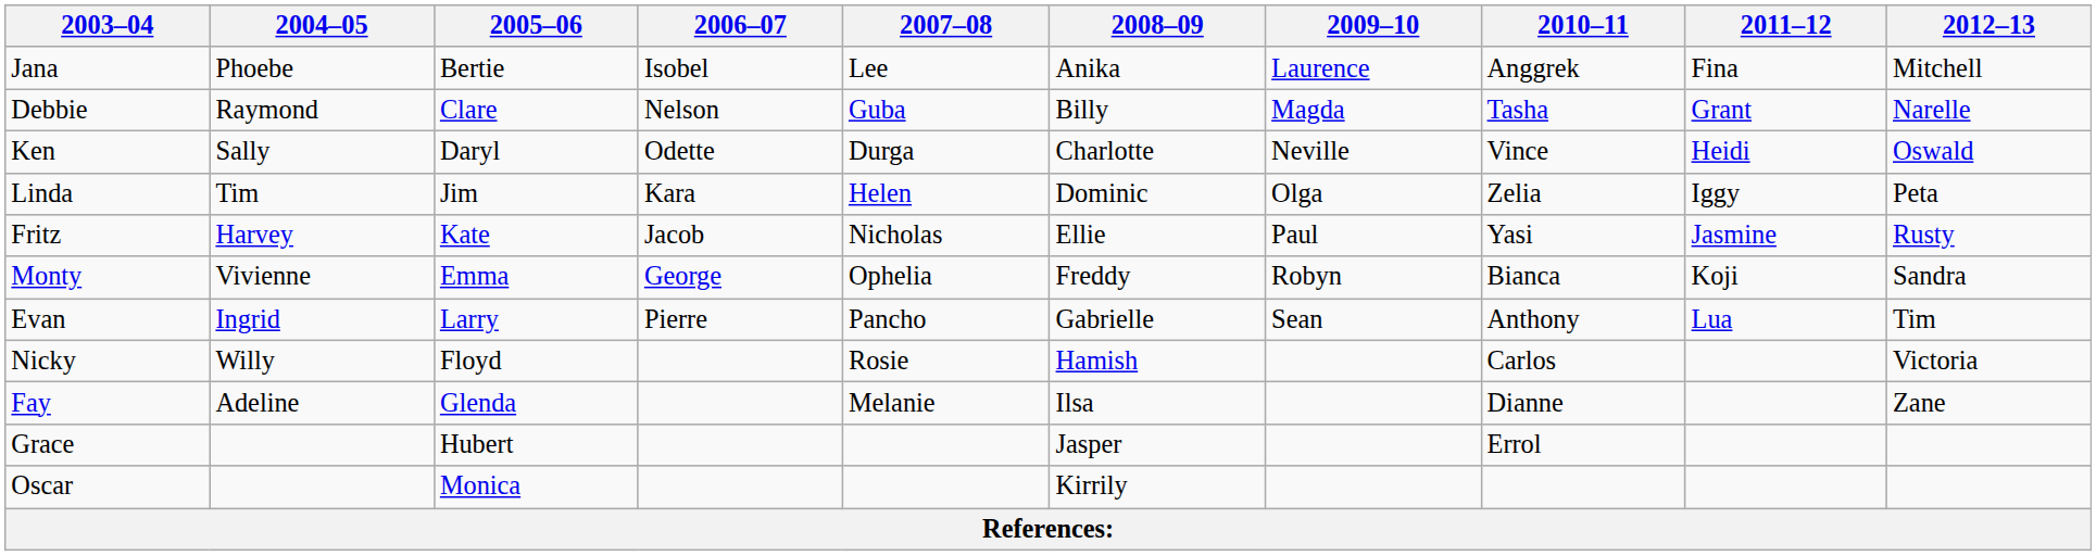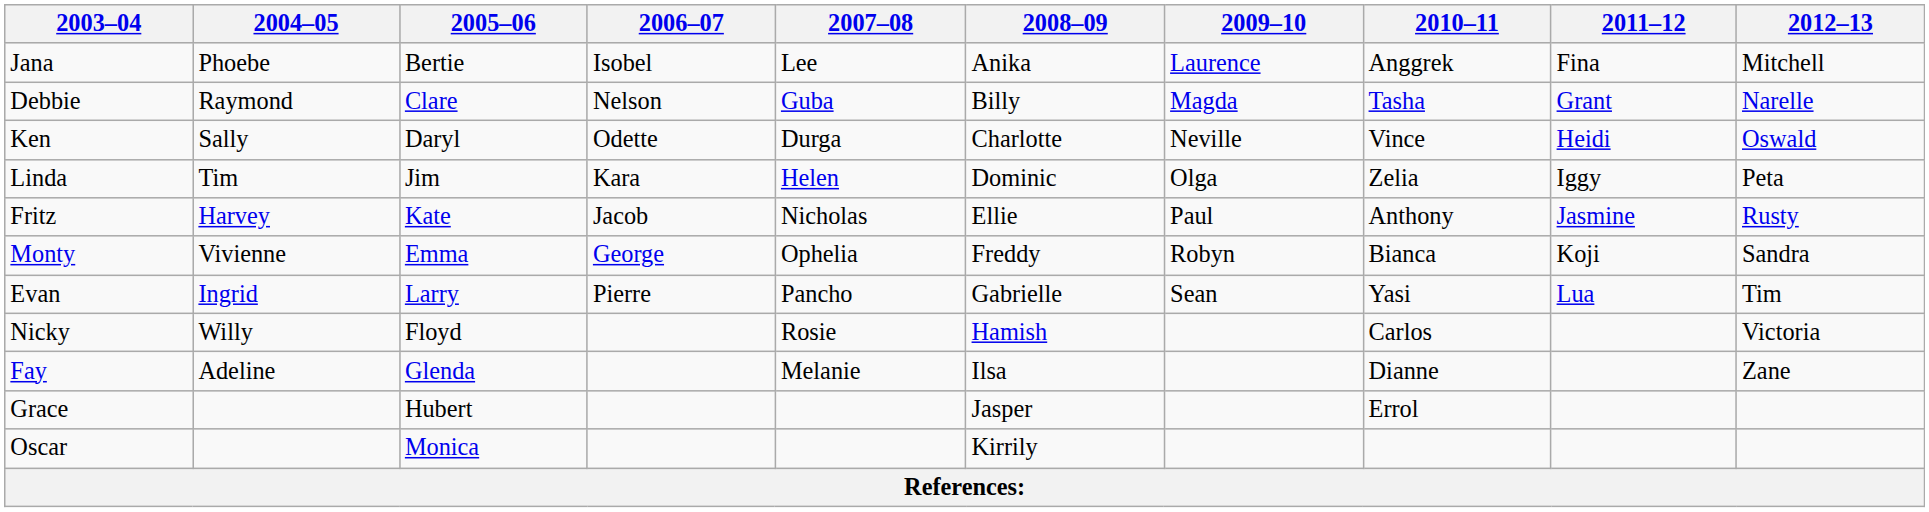 <table class="wikitable" width="100%">
 <tr>
 <th><a href='#'>2003–04</a></th>
 <th><a href='#'>2004–05</a></th>
 <th><a href='#'>2005–06</a></th>
 <th><a href='#'>2006–07</a></th>
 <th><a href='#'>2007–08</a></th>
 <th><a href='#'>2008–09</a></th>
 <th><a href='#'>2009–10</a></th>
 <th><a href='#'>2010–11</a></th>
 <th><a href='#'>2011–12</a></th>
 <th><a href='#'>2012–13</a></th>
 </tr>
 <tr>
 <td>Jana</td>
 <td>Phoebe</td>
 <td>Bertie</td>
 <td>Isobel</td>
 <td>Lee</td>
 <td>Anika</td>
 <td><a href='#'>Laurence</a></td>
 <td>Anggrek</td>
 <td>Fina</td>
 <td>Mitchell</td>
 </tr>
 <tr>
 <td>Debbie</td>
 <td>Raymond</td>
 <td><a href='#'>Clare</a></td>
 <td>Nelson</td>
 <td><a href='#'>Guba</a></td>
 <td>Billy</td>
 <td><a href='#'>Magda</a></td>
 <td><a href='#'>Tasha</a></td>
 <td><a href='#'>Grant</a></td>
 <td><a href='#'>Narelle</a></td>
 </tr>
 <tr>
 <td>Ken</td>
 <td>Sally</td>
 <td>Daryl</td>
 <td>Odette</td>
 <td>Durga</td>
 <td>Charlotte</td>
 <td>Neville</td>
 <td>Vince</td>
 <td><a href='#'>Heidi</a></td>
 <td><a href='#'>Oswald</a></td>
 </tr>
 <tr>
 <td>Linda</td>
 <td>Tim</td>
 <td>Jim</td>
 <td>Kara</td>
 <td><a href='#'>Helen</a></td>
 <td>Dominic</td>
 <td>Olga</td>
 <td>Zelia</td>
 <td>Iggy</td>
 <td>Peta</td>
 </tr>
 <tr>
 <td>Fritz</td>
 <td><a href='#'>Harvey</a></td>
 <td><a href='#'>Kate</a></td>
 <td>Jacob</td>
 <td>Nicholas</td>
 <td>Ellie</td>
 <td>Paul</td>
-<td>Yasi</td>
+<td>Anthony</td>
 <td><a href='#'>Jasmine</a></td>
 <td><a href='#'>Rusty</a></td>
 </tr>
 <tr>
 <td><a href='#'>Monty</a></td>
 <td>Vivienne</td>
 <td><a href='#'>Emma</a></td>
 <td><a href='#'>George</a></td>
 <td>Ophelia</td>
 <td>Freddy</td>
 <td>Robyn</td>
 <td>Bianca</td>
 <td>Koji</td>
 <td>Sandra</td>
 </tr>
 <tr>
 <td>Evan</td>
 <td><a href='#'>Ingrid</a></td>
 <td><a href='#'>Larry</a></td>
 <td>Pierre</td>
 <td>Pancho</td>
 <td>Gabrielle</td>
 <td>Sean</td>
-<td>Anthony</td>
+<td>Yasi</td>
 <td><a href='#'>Lua</a></td>
 <td>Tim</td>
 </tr>
 <tr>
 <td>Nicky</td>
 <td>Willy</td>
 <td>Floyd</td>
 <td></td>
 <td>Rosie</td>
 <td><a href='#'>Hamish</a></td>
 <td></td>
 <td>Carlos</td>
 <td></td>
 <td>Victoria</td>
 </tr>
 <tr>
 <td><a href='#'>Fay</a></td>
 <td>Adeline</td>
 <td><a href='#'>Glenda</a></td>
 <td></td>
 <td>Melanie</td>
 <td>Ilsa</td>
 <td></td>
 <td>Dianne</td>
 <td></td>
 <td>Zane</td>
 </tr>
 <tr>
 <td>Grace</td>
 <td></td>
 <td>Hubert</td>
 <td></td>
 <td></td>
 <td>Jasper</td>
 <td></td>
 <td>Errol</td>
 <td></td>
 <td></td>
 </tr>
 <tr>
 <td>Oscar</td>
 <td></td>
 <td><a href='#'>Monica</a></td>
 <td></td>
 <td></td>
 <td>Kirrily</td>
 <td></td>
 <td></td>
 <td></td>
 <td></td>
 </tr>
 <tr>
 <th colspan=19>References:</th>
 </tr>
 </table>
